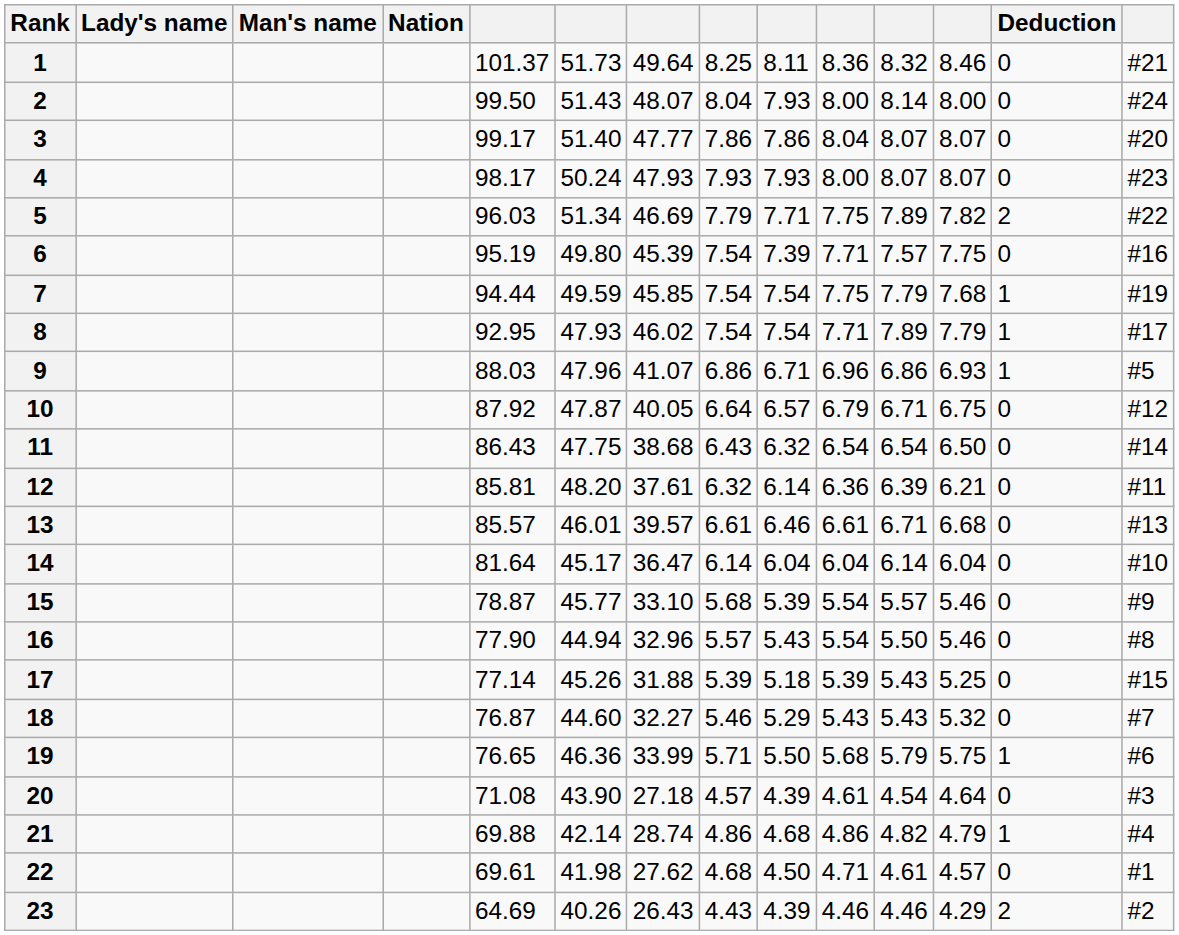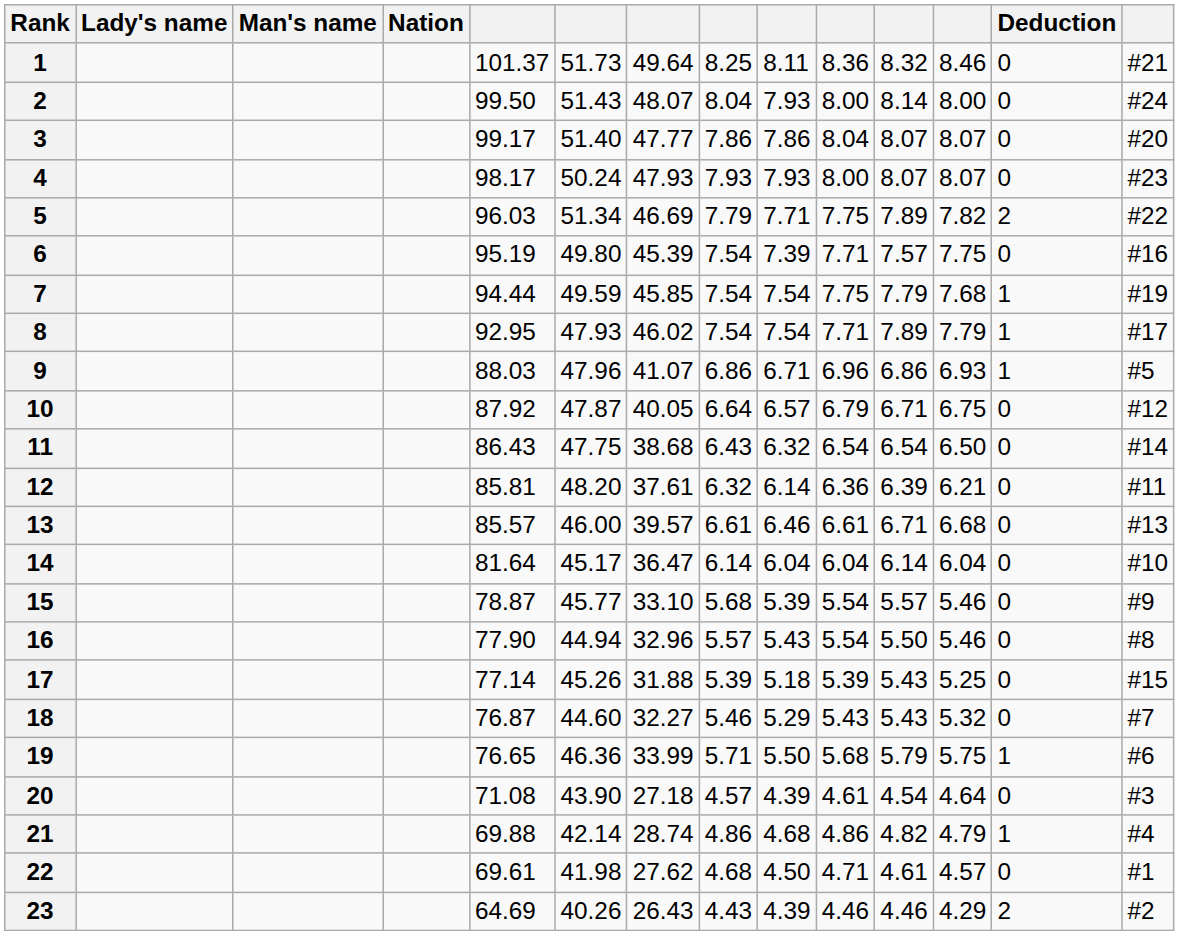 <table class="wikitable sortable">
 <tr>
 <th>Rank</th>
 <th>Lady's name</th>
 <th>Man's name</th>
 <th>Nation</th>
 <th></th>
 <th></th>
 <th></th>
 <th></th>
 <th></th>
 <th></th>
 <th></th>
 <th></th>
 <th>Deduction</th>
 <th></th>
 </tr>
 <tr>
 <th>1</th>
 <td></td>
 <td></td>
 <td></td>
 <td>101.37</td>
 <td>51.73</td>
 <td>49.64</td>
 <td>8.25</td>
 <td>8.11</td>
 <td>8.36</td>
 <td>8.32</td>
 <td>8.46</td>
 <td>0</td>
 <td>#21</td>
 </tr>
 <tr>
 <th>2</th>
 <td></td>
 <td></td>
 <td></td>
 <td>99.50</td>
 <td>51.43</td>
 <td>48.07</td>
 <td>8.04</td>
 <td>7.93</td>
 <td>8.00</td>
 <td>8.14</td>
 <td>8.00</td>
 <td>0</td>
 <td>#24</td>
 </tr>
 <tr>
 <th>3</th>
 <td></td>
 <td></td>
 <td></td>
 <td>99.17</td>
 <td>51.40</td>
 <td>47.77</td>
 <td>7.86</td>
 <td>7.86</td>
 <td>8.04</td>
 <td>8.07</td>
 <td>8.07</td>
 <td>0</td>
 <td>#20</td>
 </tr>
 <tr>
 <th>4</th>
 <td></td>
 <td></td>
 <td></td>
 <td>98.17</td>
 <td>50.24</td>
 <td>47.93</td>
 <td>7.93</td>
 <td>7.93</td>
 <td>8.00</td>
 <td>8.07</td>
 <td>8.07</td>
 <td>0</td>
 <td>#23</td>
 </tr>
 <tr>
 <th>5</th>
 <td></td>
 <td></td>
 <td></td>
 <td>96.03</td>
 <td>51.34</td>
 <td>46.69</td>
 <td>7.79</td>
 <td>7.71</td>
 <td>7.75</td>
 <td>7.89</td>
 <td>7.82</td>
 <td>2</td>
 <td>#22</td>
 </tr>
 <tr>
 <th>6</th>
 <td></td>
 <td></td>
 <td></td>
 <td>95.19</td>
 <td>49.80</td>
 <td>45.39</td>
 <td>7.54</td>
 <td>7.39</td>
 <td>7.71</td>
 <td>7.57</td>
 <td>7.75</td>
 <td>0</td>
 <td>#16</td>
 </tr>
 <tr>
 <th>7</th>
 <td></td>
 <td></td>
 <td></td>
 <td>94.44</td>
 <td>49.59</td>
 <td>45.85</td>
 <td>7.54</td>
 <td>7.54</td>
 <td>7.75</td>
 <td>7.79</td>
 <td>7.68</td>
 <td>1</td>
 <td>#19</td>
 </tr>
 <tr>
 <th>8</th>
 <td></td>
 <td></td>
 <td></td>
 <td>92.95</td>
 <td>47.93</td>
 <td>46.02</td>
 <td>7.54</td>
 <td>7.54</td>
 <td>7.71</td>
 <td>7.89</td>
 <td>7.79</td>
 <td>1</td>
 <td>#17</td>
 </tr>
 <tr>
 <th>9</th>
 <td></td>
 <td></td>
 <td></td>
 <td>88.03</td>
 <td>47.96</td>
 <td>41.07</td>
 <td>6.86</td>
 <td>6.71</td>
 <td>6.96</td>
 <td>6.86</td>
 <td>6.93</td>
 <td>1</td>
 <td>#5</td>
 </tr>
 <tr>
 <th>10</th>
 <td></td>
 <td></td>
 <td></td>
 <td>87.92</td>
 <td>47.87</td>
 <td>40.05</td>
 <td>6.64</td>
 <td>6.57</td>
 <td>6.79</td>
 <td>6.71</td>
 <td>6.75</td>
 <td>0</td>
 <td>#12</td>
 </tr>
 <tr>
 <th>11</th>
 <td></td>
 <td></td>
 <td></td>
 <td>86.43</td>
 <td>47.75</td>
 <td>38.68</td>
 <td>6.43</td>
 <td>6.32</td>
 <td>6.54</td>
 <td>6.54</td>
 <td>6.50</td>
 <td>0</td>
 <td>#14</td>
 </tr>
 <tr>
 <th>12</th>
 <td></td>
 <td></td>
 <td></td>
 <td>85.81</td>
 <td>48.20</td>
 <td>37.61</td>
 <td>6.32</td>
 <td>6.14</td>
 <td>6.36</td>
 <td>6.39</td>
 <td>6.21</td>
 <td>0</td>
 <td>#11</td>
 </tr>
 <tr>
 <th>13</th>
 <td></td>
 <td></td>
 <td></td>
 <td>85.57</td>
-<td>46.01</td>
+<td>46.00</td>
 <td>39.57</td>
 <td>6.61</td>
 <td>6.46</td>
 <td>6.61</td>
 <td>6.71</td>
 <td>6.68</td>
 <td>0</td>
 <td>#13</td>
 </tr>
 <tr>
 <th>14</th>
 <td></td>
 <td></td>
 <td></td>
 <td>81.64</td>
 <td>45.17</td>
 <td>36.47</td>
 <td>6.14</td>
 <td>6.04</td>
 <td>6.04</td>
 <td>6.14</td>
 <td>6.04</td>
 <td>0</td>
 <td>#10</td>
 </tr>
 <tr>
 <th>15</th>
 <td></td>
 <td></td>
 <td></td>
 <td>78.87</td>
 <td>45.77</td>
 <td>33.10</td>
 <td>5.68</td>
 <td>5.39</td>
 <td>5.54</td>
 <td>5.57</td>
 <td>5.46</td>
 <td>0</td>
 <td>#9</td>
 </tr>
 <tr>
 <th>16</th>
 <td></td>
 <td></td>
 <td></td>
 <td>77.90</td>
 <td>44.94</td>
 <td>32.96</td>
 <td>5.57</td>
 <td>5.43</td>
 <td>5.54</td>
 <td>5.50</td>
 <td>5.46</td>
 <td>0</td>
 <td>#8</td>
 </tr>
 <tr>
 <th>17</th>
 <td></td>
 <td></td>
 <td></td>
 <td>77.14</td>
 <td>45.26</td>
 <td>31.88</td>
 <td>5.39</td>
 <td>5.18</td>
 <td>5.39</td>
 <td>5.43</td>
 <td>5.25</td>
 <td>0</td>
 <td>#15</td>
 </tr>
 <tr>
 <th>18</th>
 <td></td>
 <td></td>
 <td></td>
 <td>76.87</td>
 <td>44.60</td>
 <td>32.27</td>
 <td>5.46</td>
 <td>5.29</td>
 <td>5.43</td>
 <td>5.43</td>
 <td>5.32</td>
 <td>0</td>
 <td>#7</td>
 </tr>
 <tr>
 <th>19</th>
 <td></td>
 <td></td>
 <td></td>
 <td>76.65</td>
 <td>46.36</td>
 <td>33.99</td>
 <td>5.71</td>
 <td>5.50</td>
 <td>5.68</td>
 <td>5.79</td>
 <td>5.75</td>
 <td>1</td>
 <td>#6</td>
 </tr>
 <tr>
 <th>20</th>
 <td></td>
 <td></td>
 <td></td>
 <td>71.08</td>
 <td>43.90</td>
 <td>27.18</td>
 <td>4.57</td>
 <td>4.39</td>
 <td>4.61</td>
 <td>4.54</td>
 <td>4.64</td>
 <td>0</td>
 <td>#3</td>
 </tr>
 <tr>
 <th>21</th>
 <td></td>
 <td></td>
 <td></td>
 <td>69.88</td>
 <td>42.14</td>
 <td>28.74</td>
 <td>4.86</td>
 <td>4.68</td>
 <td>4.86</td>
 <td>4.82</td>
 <td>4.79</td>
 <td>1</td>
 <td>#4</td>
 </tr>
 <tr>
 <th>22</th>
 <td></td>
 <td></td>
 <td></td>
 <td>69.61</td>
 <td>41.98</td>
 <td>27.62</td>
 <td>4.68</td>
 <td>4.50</td>
 <td>4.71</td>
 <td>4.61</td>
 <td>4.57</td>
 <td>0</td>
 <td>#1</td>
 </tr>
 <tr>
 <th>23</th>
 <td></td>
 <td></td>
 <td></td>
 <td>64.69</td>
 <td>40.26</td>
 <td>26.43</td>
 <td>4.43</td>
 <td>4.39</td>
 <td>4.46</td>
 <td>4.46</td>
 <td>4.29</td>
 <td>2</td>
 <td>#2</td>
 </tr>
 </table>
